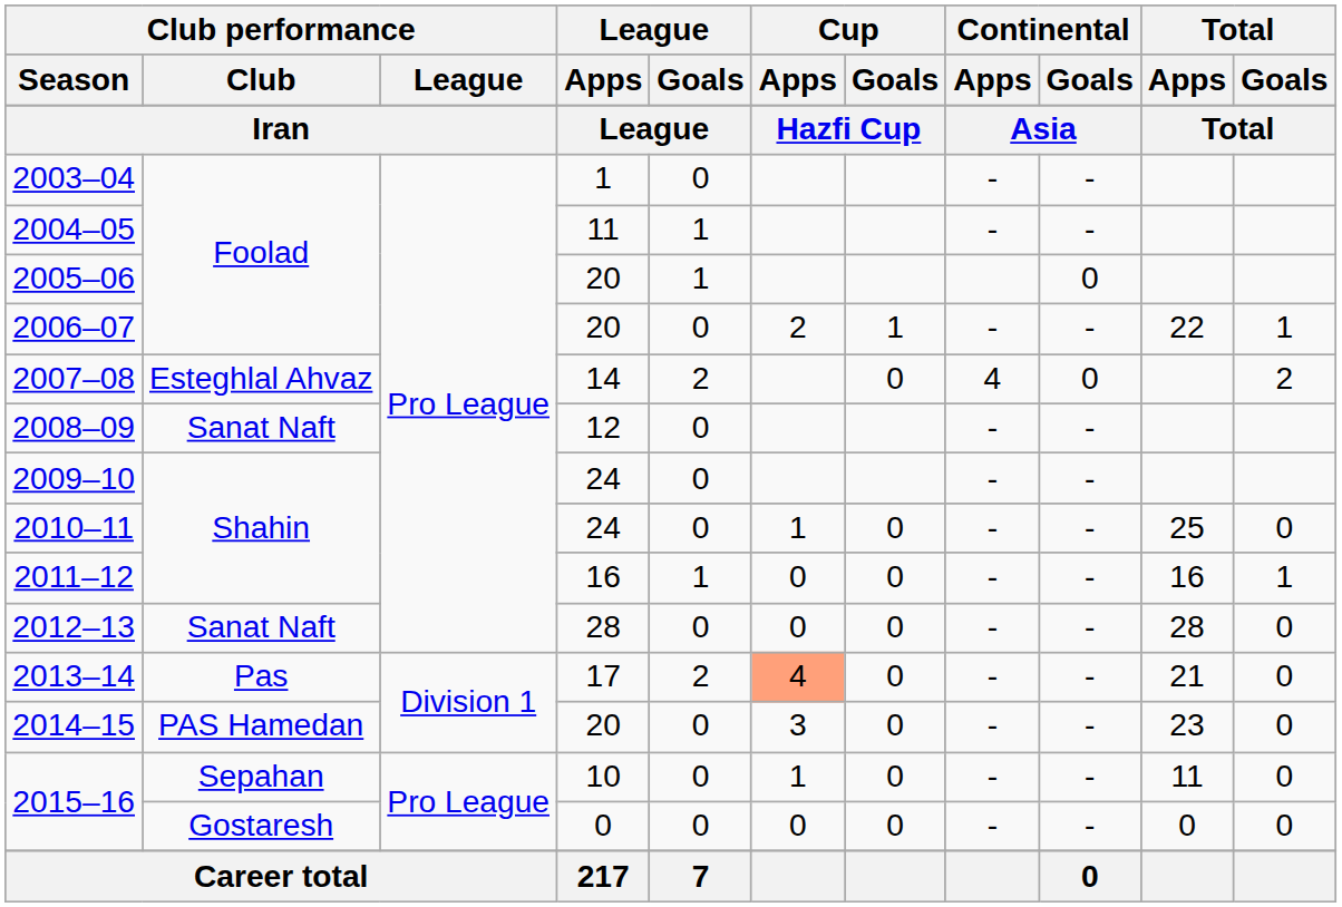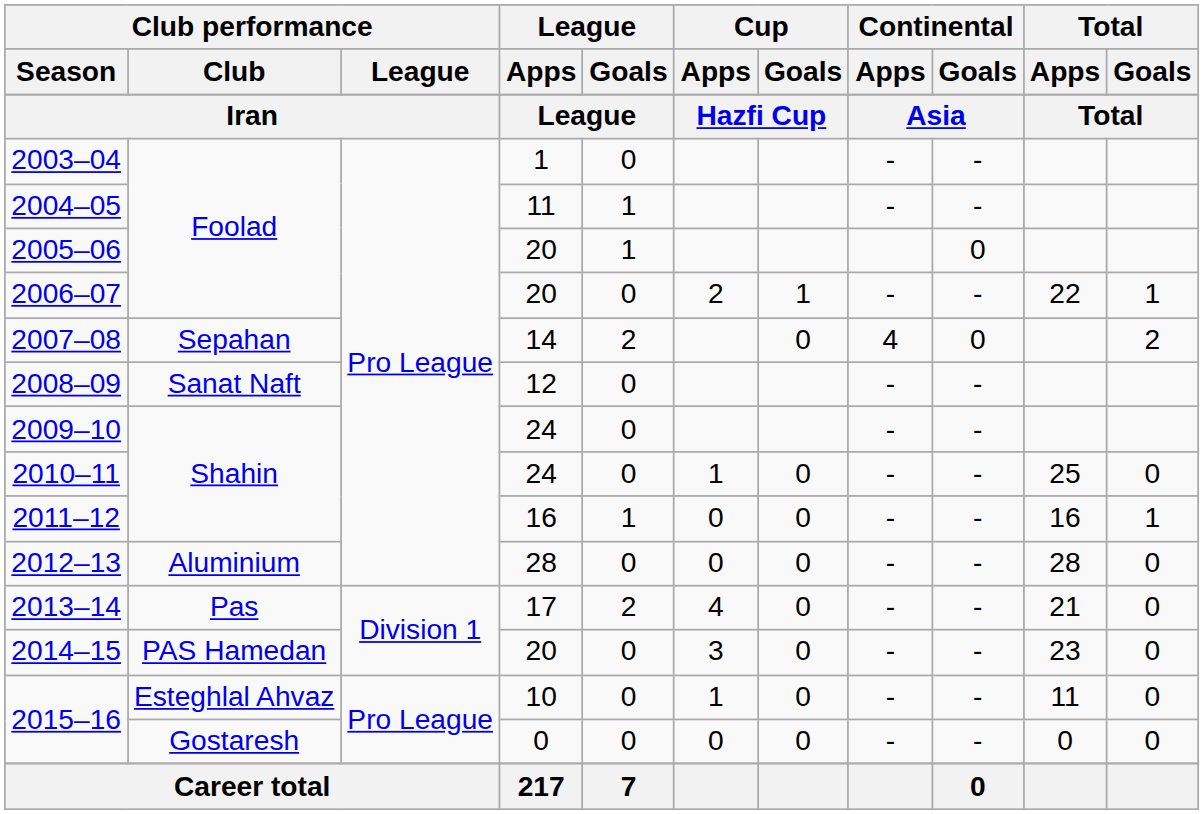 <table class="wikitable" style="text-align:center">
 <tr>
 <th colspan=3>Club performance</th>
 <th colspan=2>League</th>
 <th colspan=2>Cup</th>
 <th colspan=2>Continental</th>
 <th colspan=2>Total</th>
 </tr>
 <tr>
 <th>Season</th>
 <th>Club</th>
 <th>League</th>
 <th>Apps</th>
 <th>Goals</th>
 <th>Apps</th>
 <th>Goals</th>
 <th>Apps</th>
 <th>Goals</th>
 <th>Apps</th>
 <th>Goals</th>
 </tr>
 <tr>
 </tr>
 <tr>
 <th colspan=3>Iran</th>
 <th colspan=2>League</th>
 <th colspan=2><a href='#'>Hazfi Cup</a></th>
 <th colspan=2><a href='#'>Asia</a></th>
 <th colspan=2>Total</th>
 </tr>
 <tr>
 <td><a href='#'>2003–04</a></td>
 <td rowspan="4"><a href='#'>Foolad</a></td>
 <td rowspan="10"><a href='#'>Pro League</a></td>
 <td>1</td>
 <td>0</td>
 <td></td>
 <td></td>
 <td>-</td>
 <td>-</td>
 <td></td>
 <td></td>
 </tr>
 <tr>
 <td><a href='#'>2004–05</a></td>
 <td>11</td>
 <td>1</td>
 <td></td>
 <td></td>
 <td>-</td>
 <td>-</td>
 <td></td>
 <td></td>
 </tr>
 <tr>
 <td><a href='#'>2005–06</a></td>
 <td>20</td>
 <td>1</td>
 <td></td>
 <td></td>
 <td></td>
 <td>0</td>
 <td></td>
 <td></td>
 </tr>
 <tr>
 <td><a href='#'>2006–07</a></td>
 <td>20</td>
 <td>0</td>
 <td>2</td>
 <td>1</td>
 <td>-</td>
 <td>-</td>
 <td>22</td>
 <td>1</td>
 </tr>
 <tr>
 <td><a href='#'>2007–08</a></td>
-<td><a href='#'>Esteghlal Ahvaz</a></td>
+<td><a href='#'>Sepahan</a></td>
 <td>14</td>
 <td>2</td>
 <td></td>
 <td>0</td>
 <td>4</td>
 <td>0</td>
 <td></td>
 <td>2</td>
 </tr>
 <tr>
 <td><a href='#'>2008–09</a></td>
 <td><a href='#'>Sanat Naft</a></td>
 <td>12</td>
 <td>0</td>
 <td></td>
 <td></td>
 <td>-</td>
 <td>-</td>
 <td></td>
 <td></td>
 </tr>
 <tr>
 <td><a href='#'>2009–10</a></td>
 <td rowspan="3"><a href='#'>Shahin</a></td>
 <td>24</td>
 <td>0</td>
 <td></td>
 <td></td>
 <td>-</td>
 <td>-</td>
 <td></td>
 <td></td>
 </tr>
 <tr>
 <td><a href='#'>2010–11</a></td>
 <td>24</td>
 <td>0</td>
 <td>1</td>
 <td>0</td>
 <td>-</td>
 <td>-</td>
 <td>25</td>
 <td>0</td>
 </tr>
 <tr>
 <td><a href='#'>2011–12</a></td>
 <td>16</td>
 <td>1</td>
 <td>0</td>
 <td>0</td>
 <td>-</td>
 <td>-</td>
 <td>16</td>
 <td>1</td>
 </tr>
 <tr>
 <td><a href='#'>2012–13</a></td>
-<td><a href='#'>Sanat Naft</a></td>
+<td><a href='#'>Aluminium</a></td>
 <td>28</td>
 <td>0</td>
 <td>0</td>
 <td>0</td>
 <td>-</td>
 <td>-</td>
 <td>28</td>
 <td>0</td>
 </tr>
 <tr>
 <td><a href='#'>2013–14</a></td>
 <td><a href='#'>Pas</a></td>
 <td rowspan="2"><a href='#'>Division 1</a></td>
 <td>17</td>
 <td>2</td>
-<td style="background: lightsalmon;">4</td>
+<td>4</td>
 <td>0</td>
 <td>-</td>
 <td>-</td>
 <td>21</td>
 <td>0</td>
 </tr>
 <tr>
 <td><a href='#'>2014–15</a></td>
 <td><a href='#'>PAS Hamedan</a></td>
 <td>20</td>
 <td>0</td>
 <td>3</td>
 <td>0</td>
 <td>-</td>
 <td>-</td>
 <td>23</td>
 <td>0</td>
 </tr>
 <tr>
 <td rowspan="2"><a href='#'>2015–16</a></td>
-<td><a href='#'>Sepahan</a></td>
+<td><a href='#'>Esteghlal Ahvaz</a></td>
 <td rowspan="2"><a href='#'>Pro League</a></td>
 <td>10</td>
 <td>0</td>
 <td>1</td>
 <td>0</td>
 <td>-</td>
 <td>-</td>
 <td>11</td>
 <td>0</td>
 </tr>
 <tr>
 <td><a href='#'>Gostaresh</a></td>
 <td>0</td>
 <td>0</td>
 <td>0</td>
 <td>0</td>
 <td>-</td>
 <td>-</td>
 <td>0</td>
 <td>0</td>
 </tr>
 <tr>
 </tr>
 <tr>
 <th colspan=3>Career total</th>
 <th>217</th>
 <th>7</th>
 <th></th>
 <th></th>
 <th></th>
 <th>0</th>
 <th></th>
 <th></th>
 </tr>
 </table>
